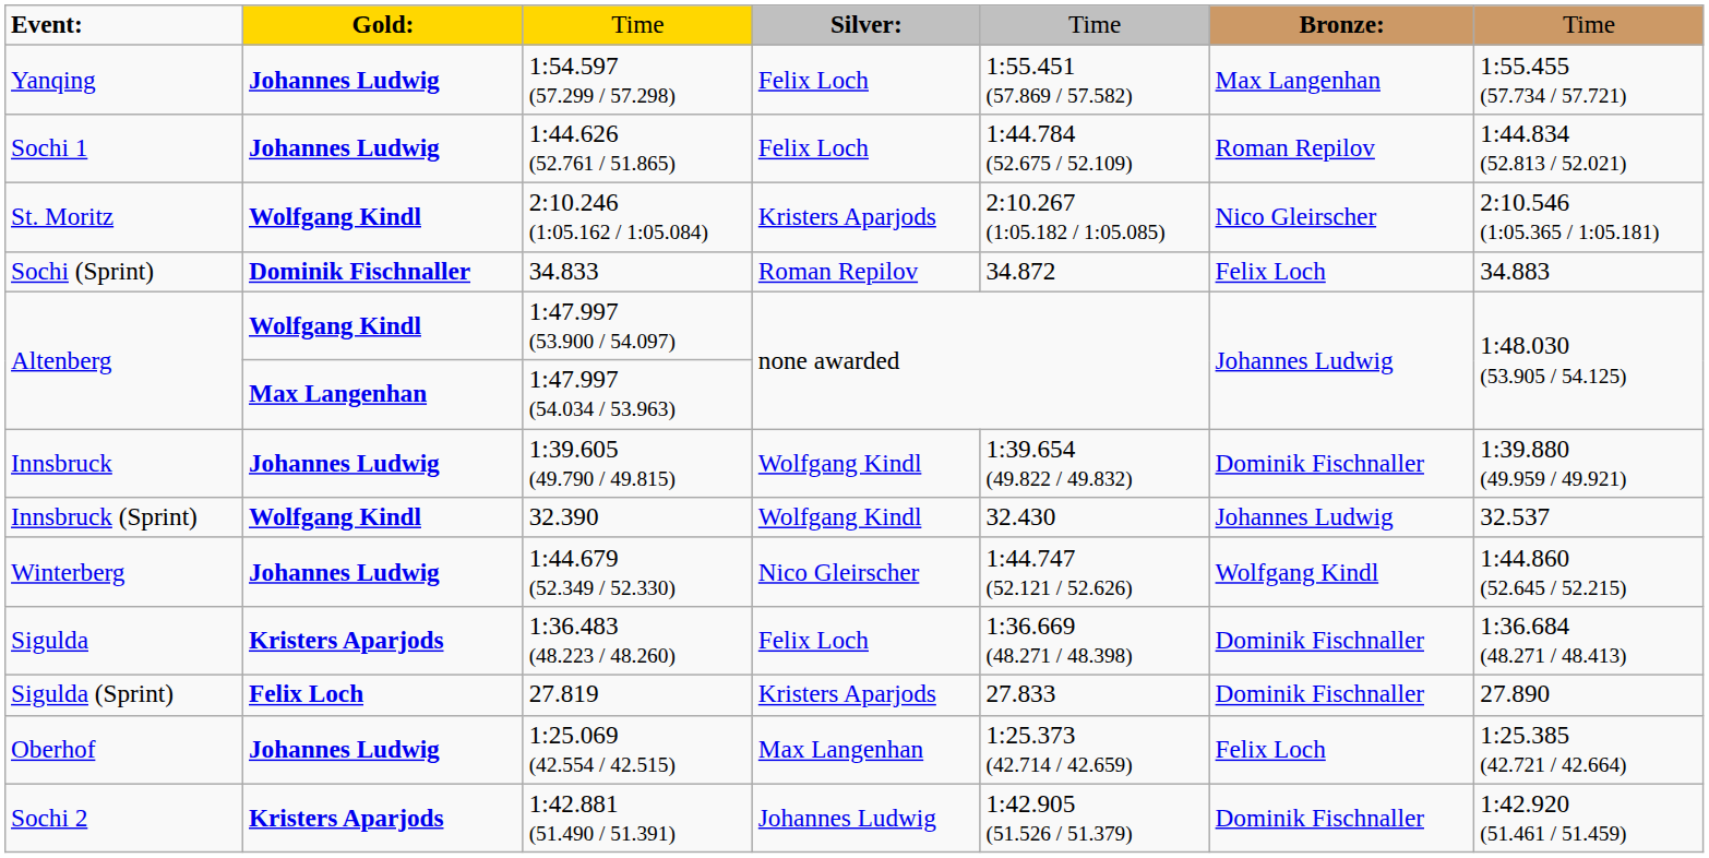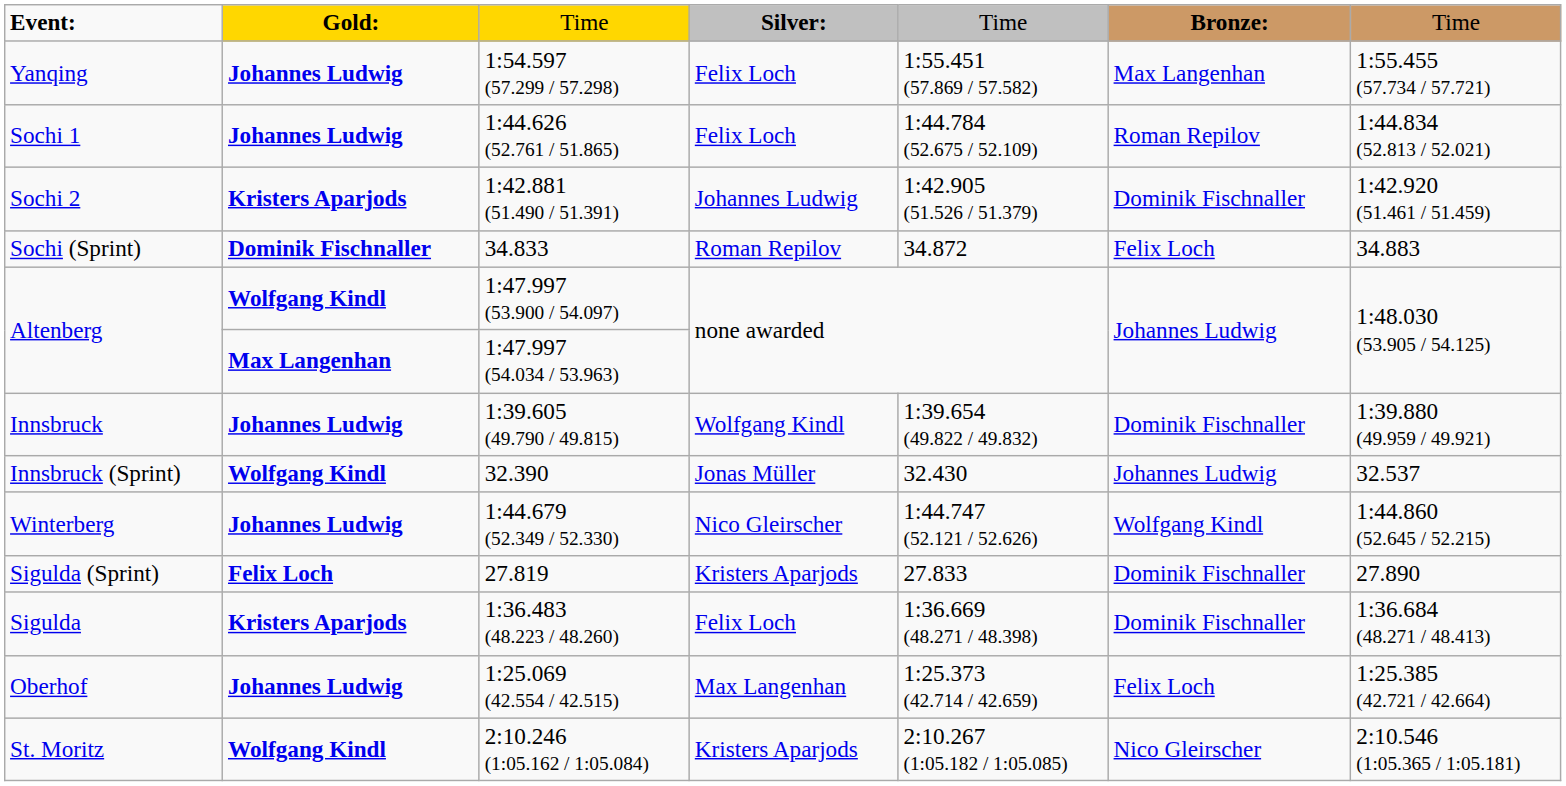 <table class="wikitable" style="width:85%;">
 <tr>
 <td><strong>Event:</strong></td>
 <td style="text-align:center; background:gold;"><strong>Gold:</strong></td>
 <td style="text-align:center; background:gold;">Time</td>
 <td style="text-align:center; background:silver;"><strong>Silver:</strong></td>
 <td style="text-align:center; background:silver;">Time</td>
 <td style="text-align:center; background:#c96;"><strong>Bronze:</strong></td>
 <td style="text-align:center; background:#c96;">Time</td>
 </tr>
 <tr>
 <td><a href='#'>Yanqing</a></td>
 <td><strong> <a href='#'>Johannes Ludwig</a></strong></td>
 <td>1:54.597<br><small>(57.299 / 57.298)</small></td>
 <td> <a href='#'>Felix Loch</a></td>
 <td>1:55.451<br><small>(57.869 / 57.582)</small></td>
 <td> <a href='#'>Max Langenhan</a></td>
 <td>1:55.455<br><small>(57.734 / 57.721)</small></td>
 </tr>
 <tr>
 <td><a href='#'>Sochi 1</a></td>
 <td><strong> <a href='#'>Johannes Ludwig</a></strong></td>
 <td>1:44.626<br><small>(52.761 / 51.865)</small></td>
 <td> <a href='#'>Felix Loch</a></td>
 <td>1:44.784<br><small>(52.675 / 52.109)</small></td>
 <td> <a href='#'>Roman Repilov</a></td>
 <td>1:44.834<br><small>(52.813 / 52.021)</small></td>
 </tr>
 <tr>
-<td><a href='#'>St. Moritz</a></td>
-<td><strong> <a href='#'>Wolfgang Kindl</a></strong></td>
-<td>2:10.246<br><small>(1:05.162 / 1:05.084)</small></td>
-<td> <a href='#'>Kristers Aparjods</a></td>
-<td>2:10.267<br><small>(1:05.182 / 1:05.085)</small></td>
-<td> <a href='#'>Nico Gleirscher</a></td>
-<td>2:10.546<br><small>(1:05.365 / 1:05.181)</small></td>
+<td><a href='#'>Sochi 2</a></td>
+<td><strong> <a href='#'>Kristers Aparjods</a></strong></td>
+<td>1:42.881<br><small>(51.490 / 51.391)</small></td>
+<td> <a href='#'>Johannes Ludwig</a></td>
+<td>1:42.905<br><small>(51.526 / 51.379)</small></td>
+<td> <a href='#'>Dominik Fischnaller</a></td>
+<td>1:42.920<br><small>(51.461 / 51.459)</small></td>
 </tr>
 <tr>
 <td><a href='#'>Sochi</a> (Sprint)</td>
 <td><strong> <a href='#'>Dominik Fischnaller</a></strong></td>
 <td>34.833</td>
 <td> <a href='#'>Roman Repilov</a></td>
 <td>34.872</td>
 <td> <a href='#'>Felix Loch</a></td>
 <td>34.883</td>
 </tr>
 <tr>
 <td rowspan="2"><a href='#'>Altenberg</a></td>
 <td><strong> <a href='#'>Wolfgang Kindl</a></strong></td>
 <td>1:47.997<br><small>(53.900 / 54.097)</small></td>
 <td rowspan="2" colspan="2">none awarded</td>
 <td rowspan="2"> <a href='#'>Johannes Ludwig</a></td>
 <td rowspan="2">1:48.030<br><small>(53.905 / 54.125)</small></td>
 </tr>
 <tr>
 <td><strong> <a href='#'>Max Langenhan</a></strong></td>
 <td>1:47.997<br><small>(54.034 / 53.963)</small></td>
 </tr>
 <tr>
 <td><a href='#'>Innsbruck</a></td>
 <td><strong> <a href='#'>Johannes Ludwig</a></strong></td>
 <td>1:39.605<br><small>(49.790 / 49.815)</small></td>
 <td> <a href='#'>Wolfgang Kindl</a></td>
 <td>1:39.654<br><small>(49.822 / 49.832)</small></td>
 <td> <a href='#'>Dominik Fischnaller</a></td>
 <td>1:39.880<br><small>(49.959 / 49.921)</small></td>
 </tr>
 <tr>
 <td><a href='#'>Innsbruck</a> (Sprint)</td>
 <td><strong> <a href='#'>Wolfgang Kindl</a></strong></td>
 <td>32.390</td>
-<td> <a href='#'>Wolfgang Kindl</a></td>
+<td> <a href='#'>Jonas Müller</a></td>
 <td>32.430</td>
 <td> <a href='#'>Johannes Ludwig</a></td>
 <td>32.537</td>
 </tr>
 <tr>
 <td><a href='#'>Winterberg</a></td>
 <td><strong> <a href='#'>Johannes Ludwig</a></strong></td>
 <td>1:44.679<br><small>(52.349 / 52.330)</small></td>
 <td> <a href='#'>Nico Gleirscher</a></td>
 <td>1:44.747<br><small>(52.121 / 52.626)</small></td>
 <td> <a href='#'>Wolfgang Kindl</a></td>
 <td>1:44.860<br><small>(52.645 / 52.215)</small></td>
 </tr>
 <tr>
+<td><a href='#'>Sigulda</a> (Sprint)</td>
+<td><strong> <a href='#'>Felix Loch</a></strong></td>
+<td>27.819</td>
+<td> <a href='#'>Kristers Aparjods</a></td>
+<td>27.833</td>
+<td> <a href='#'>Dominik Fischnaller</a></td>
+<td>27.890</td>
+</tr>
+<tr>
 <td><a href='#'>Sigulda</a></td>
 <td><strong> <a href='#'>Kristers Aparjods</a></strong></td>
 <td>1:36.483<br><small>(48.223 / 48.260)</small></td>
 <td> <a href='#'>Felix Loch</a></td>
 <td>1:36.669<br><small>(48.271 / 48.398)</small></td>
 <td> <a href='#'>Dominik Fischnaller</a></td>
 <td>1:36.684<br><small>(48.271 / 48.413)</small></td>
-</tr>
-<tr>
-<td><a href='#'>Sigulda</a> (Sprint)</td>
-<td><strong> <a href='#'>Felix Loch</a></strong></td>
-<td>27.819</td>
-<td> <a href='#'>Kristers Aparjods</a></td>
-<td>27.833</td>
-<td> <a href='#'>Dominik Fischnaller</a></td>
-<td>27.890</td>
 </tr>
 <tr>
 <td><a href='#'>Oberhof</a></td>
 <td><strong> <a href='#'>Johannes Ludwig</a></strong></td>
 <td>1:25.069<br><small>(42.554 / 42.515)</small></td>
 <td> <a href='#'>Max Langenhan</a></td>
 <td>1:25.373<br><small>(42.714 / 42.659)</small></td>
 <td> <a href='#'>Felix Loch</a></td>
 <td>1:25.385<br><small>(42.721 / 42.664)</small></td>
 </tr>
 <tr>
-<td><a href='#'>Sochi 2</a></td>
-<td><strong> <a href='#'>Kristers Aparjods</a></strong></td>
-<td>1:42.881<br><small>(51.490 / 51.391)</small></td>
-<td> <a href='#'>Johannes Ludwig</a></td>
-<td>1:42.905<br><small>(51.526 / 51.379)</small></td>
-<td> <a href='#'>Dominik Fischnaller</a></td>
-<td>1:42.920<br><small>(51.461 / 51.459)</small></td>
+<td><a href='#'>St. Moritz</a></td>
+<td><strong> <a href='#'>Wolfgang Kindl</a></strong></td>
+<td>2:10.246<br><small>(1:05.162 / 1:05.084)</small></td>
+<td> <a href='#'>Kristers Aparjods</a></td>
+<td>2:10.267<br><small>(1:05.182 / 1:05.085)</small></td>
+<td> <a href='#'>Nico Gleirscher</a></td>
+<td>2:10.546<br><small>(1:05.365 / 1:05.181)</small></td>
 </tr>
 </table>
